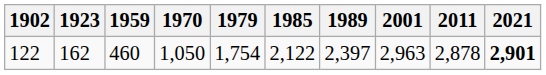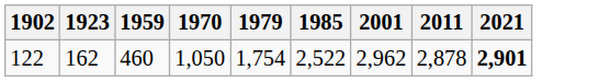 <table class="wikitable">
 <tr>
 <th>1902</th>
 <th>1923</th>
 <th>1959</th>
 <th>1970</th>
 <th>1979</th>
 <th>1985</th>
-<th>1989</th>
 <th>2001</th>
 <th>2011</th>
 <th>2021</th>
 </tr>
 <tr>
 <td>122</td>
 <td>162</td>
 <td>460</td>
 <td>1,050</td>
 <td>1,754</td>
-<td>2,122</td>
-<td>2,397</td>
-<td>2,963</td>
+<td>2,522</td>
+<td>2,962</td>
 <td>2,878</td>
 <td><strong>2,901</strong></td>
 </tr>
 </table>
